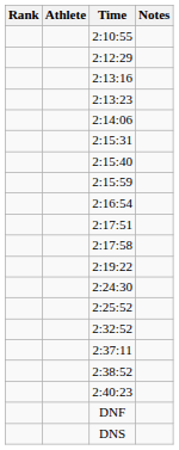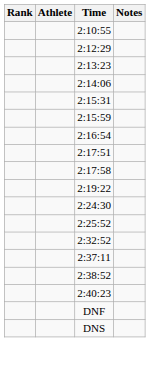 <table class="wikitable sortable" style="text-align:center">
 <tr>
 <th>Rank</th>
 <th>Athlete</th>
 <th>Time</th>
 <th>Notes</th>
 </tr>
 <tr>
 <td></td>
 <td align=left></td>
 <td>2:10:55</td>
 <td></td>
 </tr>
 <tr>
 <td></td>
 <td align=left></td>
 <td>2:12:29</td>
 <td></td>
 </tr>
 <tr>
 <td></td>
 <td align=left></td>
-<td>2:13:16</td>
-<td></td>
-</tr>
-<tr>
-<td></td>
-<td align=left></td>
 <td>2:13:23</td>
 <td></td>
 </tr>
 <tr>
 <td></td>
 <td align=left></td>
 <td>2:14:06</td>
 <td></td>
 </tr>
 <tr>
 <td></td>
 <td align=left></td>
 <td>2:15:31</td>
-<td></td>
-</tr>
-<tr>
-<td></td>
-<td align=left></td>
-<td>2:15:40</td>
 <td></td>
 </tr>
 <tr>
 <td></td>
 <td align=left></td>
 <td>2:15:59</td>
 <td></td>
 </tr>
 <tr>
 <td></td>
 <td align=left></td>
 <td>2:16:54</td>
 <td></td>
 </tr>
 <tr>
 <td></td>
 <td align=left></td>
 <td>2:17:51</td>
 <td></td>
 </tr>
 <tr>
 <td></td>
 <td align=left></td>
 <td>2:17:58</td>
 <td></td>
 </tr>
 <tr>
 <td></td>
 <td align=left></td>
 <td>2:19:22</td>
 <td></td>
 </tr>
 <tr>
 <td></td>
 <td align=left></td>
 <td>2:24:30</td>
 <td></td>
 </tr>
 <tr>
 <td></td>
 <td align=left></td>
 <td>2:25:52</td>
 <td></td>
 </tr>
 <tr>
 <td></td>
 <td align=left></td>
 <td>2:32:52</td>
 <td></td>
 </tr>
 <tr>
 <td></td>
 <td align=left></td>
 <td>2:37:11</td>
 <td></td>
 </tr>
 <tr>
 <td></td>
 <td align=left></td>
 <td>2:38:52</td>
 <td></td>
 </tr>
 <tr>
 <td></td>
 <td align=left></td>
 <td>2:40:23</td>
 <td></td>
 </tr>
 <tr>
 <td></td>
 <td align=left></td>
 <td>DNF</td>
 <td></td>
 </tr>
 <tr>
 <td></td>
 <td align=left></td>
 <td>DNS</td>
 <td></td>
 </tr>
 </table>
